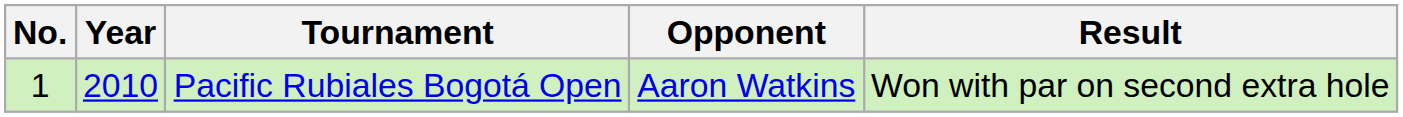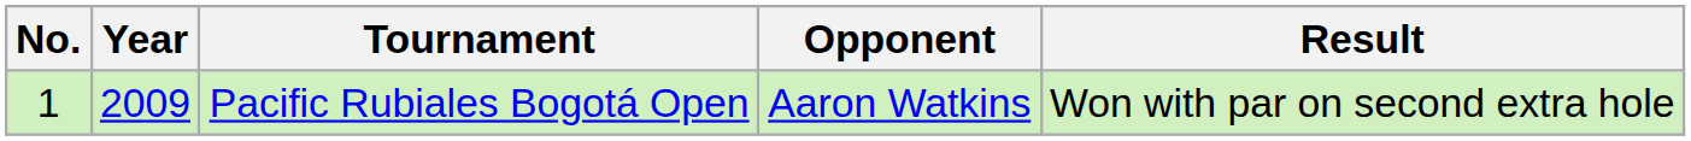 <table class="wikitable" style="font-size:95%;">
 <tr>
 <th>No.</th>
 <th>Year</th>
 <th>Tournament</th>
 <th>Opponent</th>
 <th>Result</th>
 </tr>
 <tr style="background:#D0F0C0;">
 <td align=center>1</td>
-<td><a href='#'>2010</a></td>
+<td><a href='#'>2009</a></td>
 <td><a href='#'>Pacific Rubiales Bogotá Open</a></td>
 <td> <a href='#'>Aaron Watkins</a></td>
 <td>Won with par on second extra hole</td>
 </tr>
 </table>
